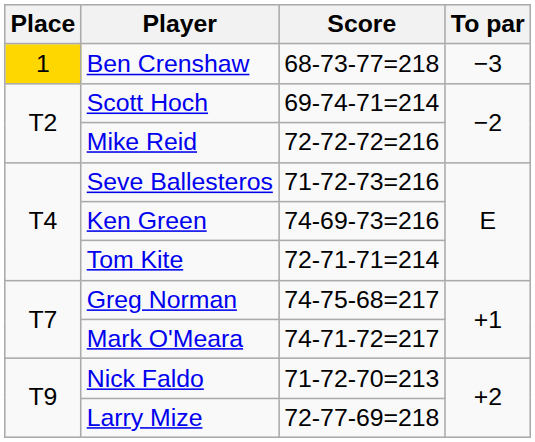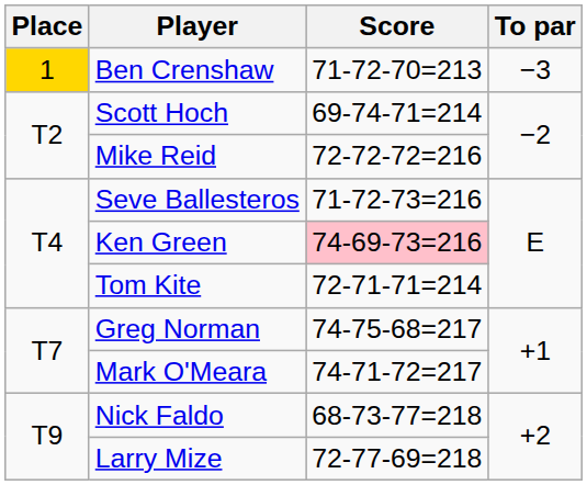 <table class="wikitable">
 <tr>
 <th>Place</th>
 <th>Player</th>
 <th>Score</th>
 <th>To par</th>
 </tr>
 <tr>
 <td align=center style="background: gold;">1</td>
 <td> <a href='#'>Ben Crenshaw</a></td>
-<td>68-73-77=218</td>
+<td>71-72-70=213</td>
 <td align=center>−3</td>
 </tr>
 <tr>
 <td align=center rowspan=2>T2</td>
 <td> <a href='#'>Scott Hoch</a></td>
 <td>69-74-71=214</td>
 <td align=center rowspan=2>−2</td>
 </tr>
 <tr>
 <td> <a href='#'>Mike Reid</a></td>
 <td>72-72-72=216</td>
 </tr>
 <tr>
 <td align=center rowspan=3>T4</td>
 <td> <a href='#'>Seve Ballesteros</a></td>
 <td>71-72-73=216</td>
 <td align=center rowspan=3>E</td>
 </tr>
 <tr>
 <td> <a href='#'>Ken Green</a></td>
-<td>74-69-73=216</td>
+<td style="background: pink;">74-69-73=216</td>
 </tr>
 <tr>
 <td> <a href='#'>Tom Kite</a></td>
 <td>72-71-71=214</td>
 </tr>
 <tr>
 <td align=center rowspan=2>T7</td>
 <td> <a href='#'>Greg Norman</a></td>
 <td>74-75-68=217</td>
 <td align=center rowspan=2>+1</td>
 </tr>
 <tr>
 <td> <a href='#'>Mark O'Meara</a></td>
 <td>74-71-72=217</td>
 </tr>
 <tr>
 <td align=center rowspan=2>T9</td>
 <td> <a href='#'>Nick Faldo</a></td>
-<td>71-72-70=213</td>
+<td>68-73-77=218</td>
 <td align=center rowspan=2>+2</td>
 </tr>
 <tr>
 <td> <a href='#'>Larry Mize</a></td>
 <td>72-77-69=218</td>
 </tr>
 </table>
